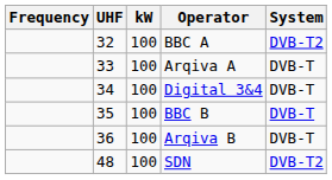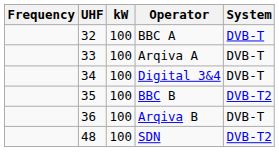 <table class="wikitable sortable">
 <tr>
 <th>Frequency</th>
 <th>UHF</th>
 <th>kW</th>
 <th>Operator</th>
 <th>System</th>
 </tr>
 <tr>
 <td></td>
 <td>32</td>
 <td>100</td>
 <td>BBC A</td>
-<td><a href='#'>DVB-T2</a></td>
+<td><a href='#'>DVB-T</a></td>
 </tr>
 <tr>
 <td></td>
 <td>33</td>
 <td>100</td>
 <td>Arqiva A</td>
 <td>DVB-T</td>
 </tr>
 <tr>
 <td></td>
 <td>34</td>
 <td>100</td>
 <td><a href='#'>Digital 3&4</a></td>
 <td>DVB-T</td>
 </tr>
 <tr>
 <td></td>
 <td>35</td>
 <td>100</td>
 <td><a href='#'>BBC</a> B</td>
-<td><a href='#'>DVB-T</a></td>
+<td><a href='#'>DVB-T2</a></td>
 </tr>
 <tr>
 <td></td>
 <td>36</td>
 <td>100</td>
 <td><a href='#'>Arqiva</a> B</td>
 <td>DVB-T</td>
 </tr>
 <tr>
 <td></td>
 <td>48</td>
 <td>100</td>
 <td><a href='#'>SDN</a></td>
 <td><a href='#'>DVB-T2</a></td>
 </tr>
 </table>
